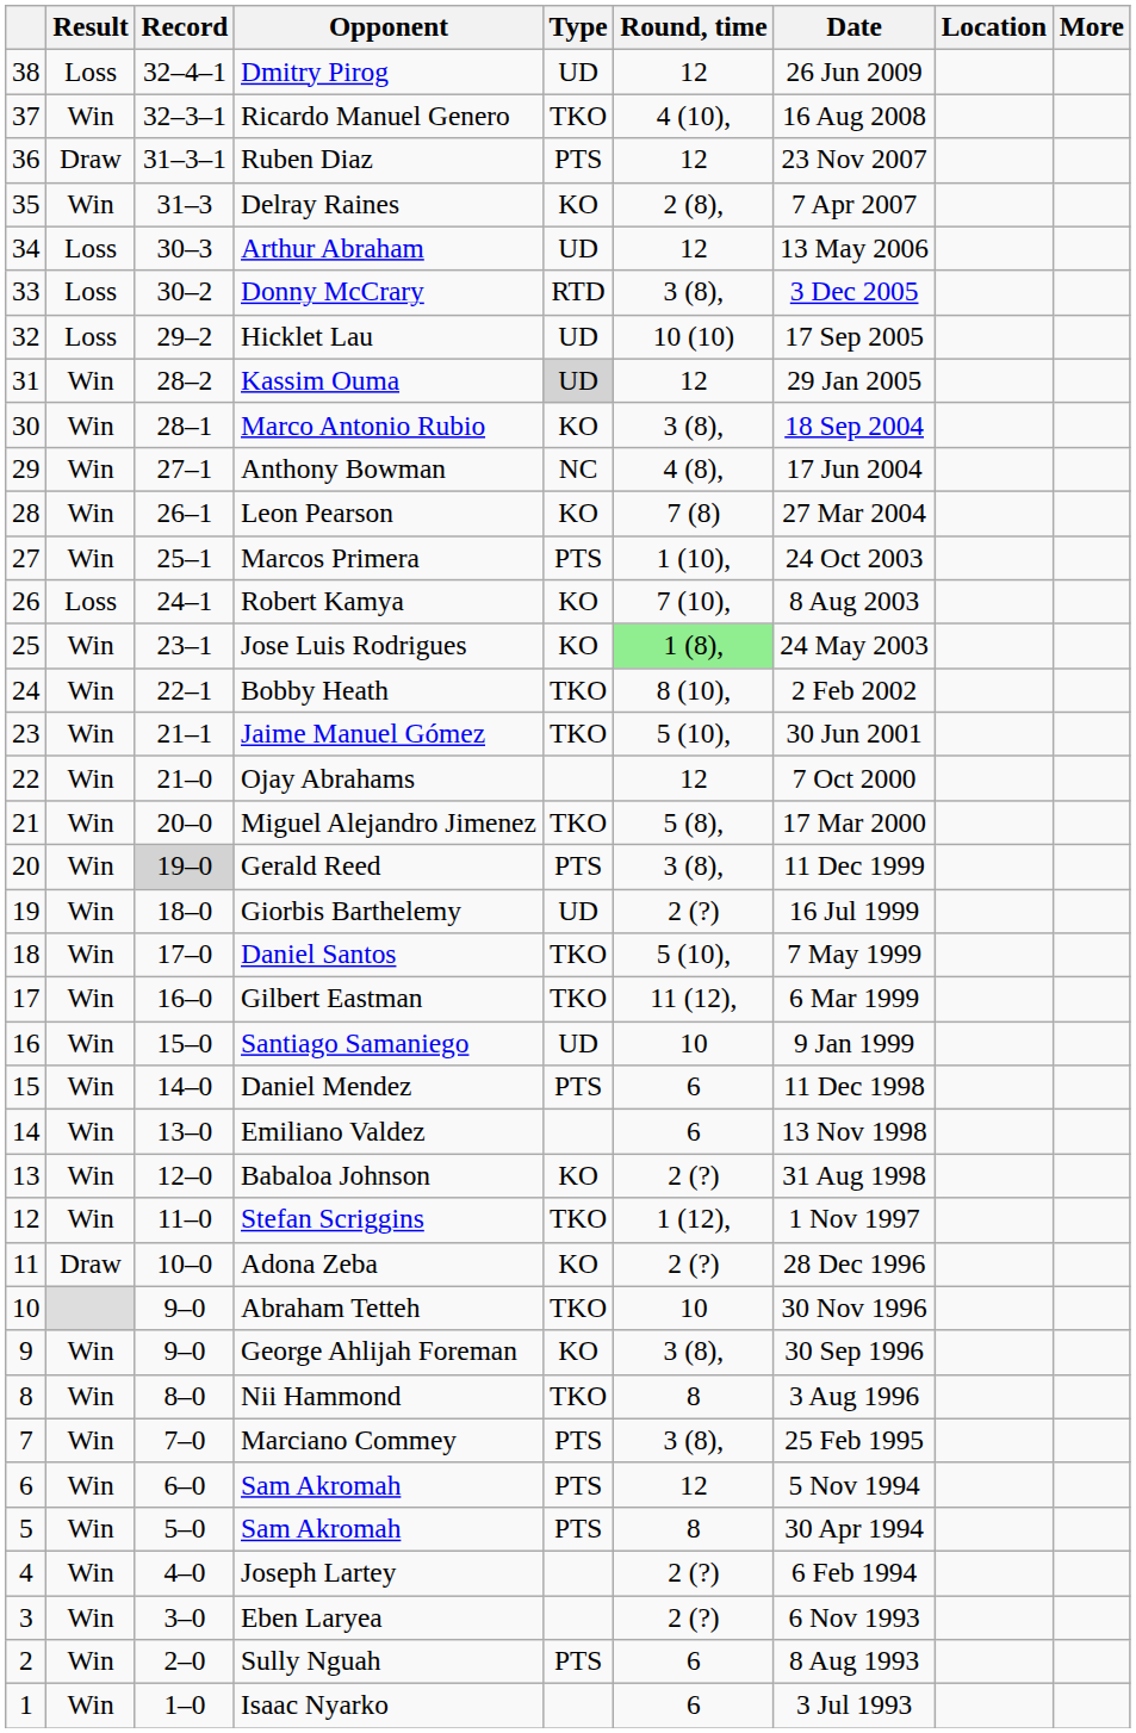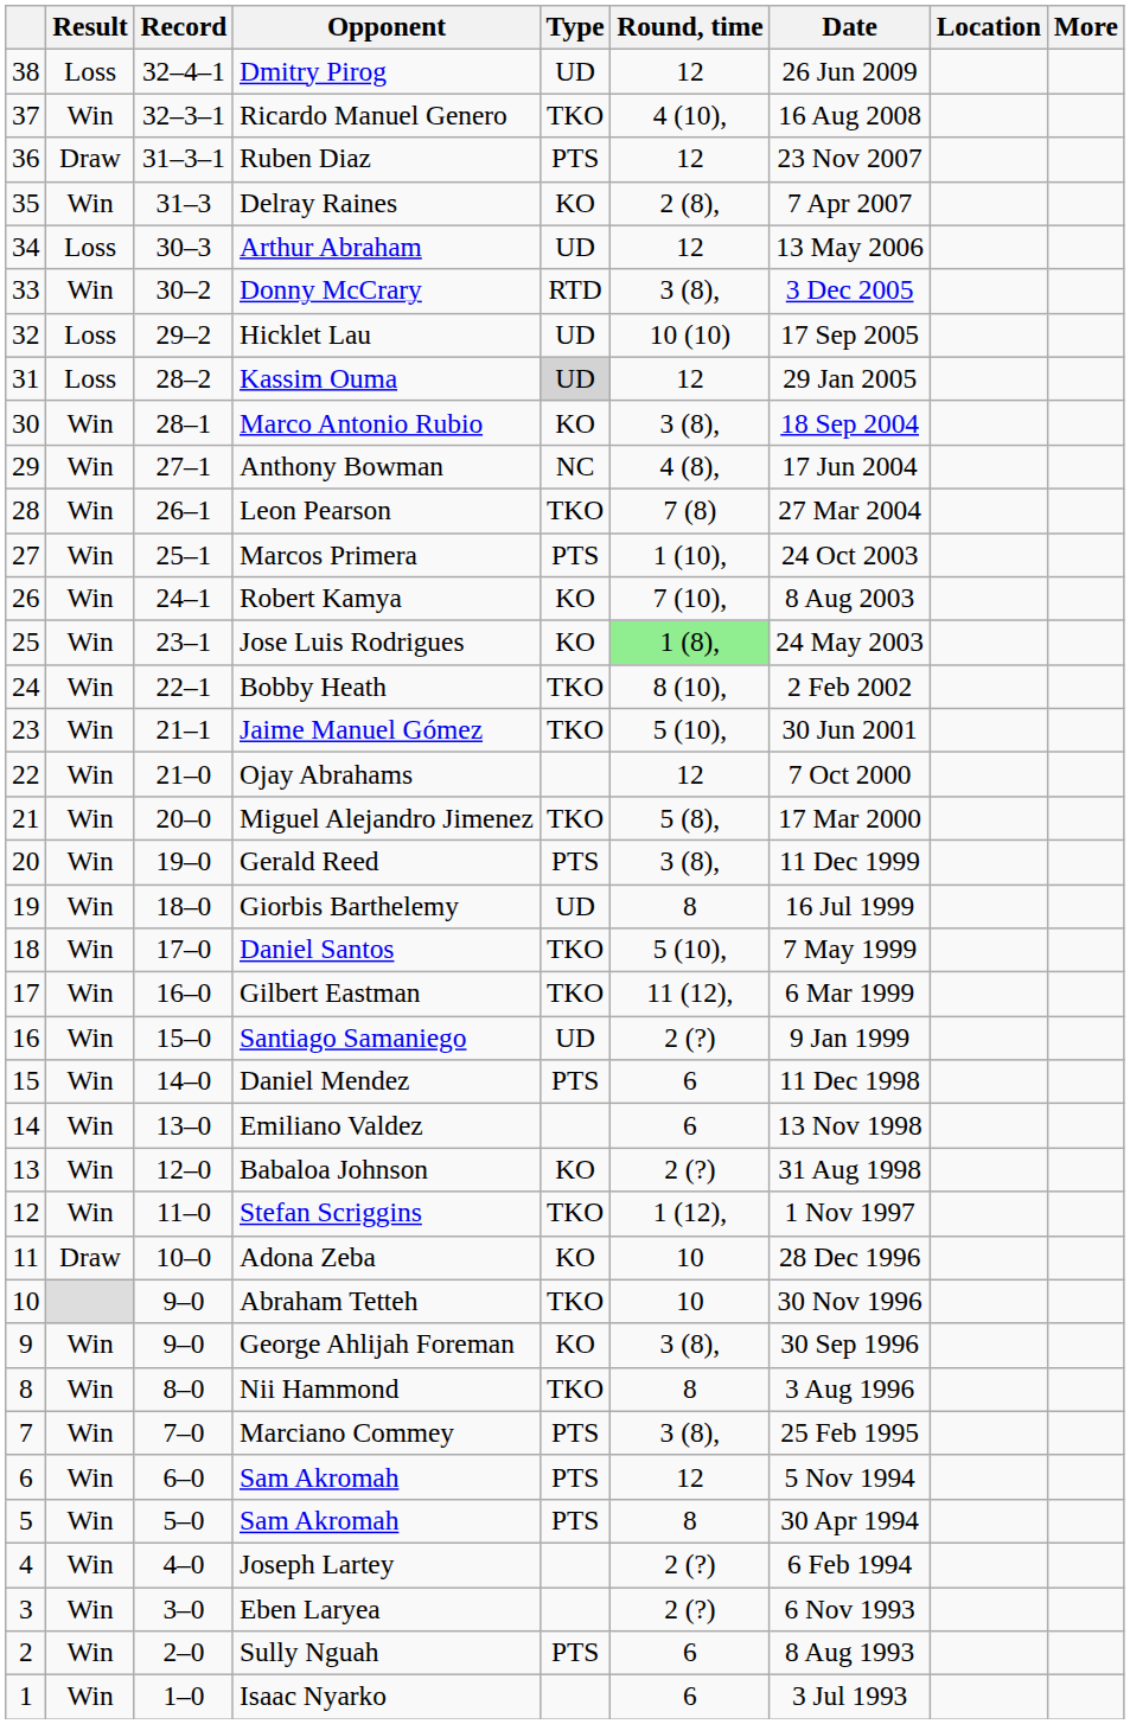 <table class="wikitable" style="text-align:center">
 <tr>
 <th></th>
 <th>Result</th>
 <th>Record</th>
 <th>Opponent</th>
 <th>Type</th>
 <th>Round, time</th>
 <th>Date</th>
 <th>Location</th>
 <th>More</th>
 </tr>
 <tr>
 <td>38</td>
 <td>Loss</td>
 <td>32–4–1 </td>
 <td style="text-align:left;"> <a href='#'>Dmitry Pirog</a></td>
 <td>UD</td>
 <td>12</td>
 <td>26 Jun 2009</td>
 <td style="text-align:left;"> </td>
 <td align=left></td>
 </tr>
 <tr>
 <td>37</td>
 <td>Win</td>
 <td>32–3–1 </td>
 <td style="text-align:left;"> Ricardo Manuel Genero</td>
 <td>TKO</td>
 <td>4 (10), </td>
 <td>16 Aug 2008</td>
 <td style="text-align:left;"> </td>
 <td></td>
 </tr>
 <tr>
 <td>36</td>
 <td>Draw</td>
 <td>31–3–1 </td>
 <td style="text-align:left;"> Ruben Diaz</td>
 <td>PTS</td>
 <td>12</td>
 <td>23 Nov 2007</td>
 <td style="text-align:left;"> </td>
 <td align=left></td>
 </tr>
 <tr>
 <td>35</td>
 <td>Win</td>
 <td>31–3 </td>
 <td style="text-align:left;"> Delray Raines</td>
 <td>KO</td>
 <td>2 (8), </td>
 <td>7 Apr 2007</td>
 <td style="text-align:left;"> </td>
 <td></td>
 </tr>
 <tr>
 <td>34</td>
 <td>Loss</td>
 <td>30–3 </td>
 <td style="text-align:left;"> <a href='#'>Arthur Abraham</a></td>
 <td>UD</td>
 <td>12</td>
 <td>13 May 2006</td>
 <td style="text-align:left;"> </td>
 <td align=left></td>
 </tr>
 <tr>
 <td>33</td>
-<td>Loss</td>
+<td>Win</td>
 <td>30–2 </td>
 <td style="text-align:left;"> <a href='#'>Donny McCrary</a></td>
 <td>RTD</td>
 <td>3 (8), </td>
 <td><a href='#'>3 Dec 2005</a></td>
 <td style="text-align:left;"> </td>
 <td></td>
 </tr>
 <tr>
 <td>32</td>
 <td>Loss</td>
 <td>29–2 </td>
 <td style="text-align:left;"> Hicklet Lau</td>
 <td>UD</td>
 <td>10 (10)</td>
 <td>17 Sep 2005</td>
 <td style="text-align:left;"> </td>
 <td></td>
 </tr>
 <tr>
 <td>31</td>
-<td>Win</td>
+<td>Loss</td>
 <td>28–2 </td>
 <td style="text-align:left;"> <a href='#'>Kassim Ouma</a></td>
 <td style="background: lightgrey;">UD</td>
 <td>12</td>
 <td>29 Jan 2005</td>
 <td style="text-align:left;"> </td>
 <td align=left></td>
 </tr>
 <tr>
 <td>30</td>
 <td>Win</td>
 <td>28–1 </td>
 <td style="text-align:left;"> <a href='#'>Marco Antonio Rubio</a></td>
 <td>KO</td>
 <td>3 (8), </td>
 <td><a href='#'>18 Sep 2004</a></td>
 <td style="text-align:left;"> </td>
 <td align=left></td>
 </tr>
 <tr>
 <td>29</td>
 <td>Win</td>
 <td>27–1 </td>
 <td style="text-align:left;"> Anthony Bowman</td>
 <td>NC</td>
 <td>4 (8), </td>
 <td>17 Jun 2004</td>
 <td style="text-align:left;"> </td>
 <td></td>
 </tr>
 <tr>
 <td>28</td>
 <td>Win</td>
 <td>26–1 </td>
 <td style="text-align:left;"> Leon Pearson</td>
-<td>KO</td>
+<td>TKO</td>
 <td>7 (8)</td>
 <td>27 Mar 2004</td>
 <td style="text-align:left;"> </td>
 <td></td>
 </tr>
 <tr>
 <td>27</td>
 <td>Win</td>
 <td>25–1 </td>
 <td style="text-align:left;"> Marcos Primera</td>
 <td>PTS</td>
 <td>1 (10), </td>
 <td>24 Oct 2003</td>
 <td style="text-align:left;"> </td>
 <td></td>
 </tr>
 <tr>
 <td>26</td>
-<td>Loss</td>
+<td>Win</td>
 <td>24–1 </td>
 <td style="text-align:left;"> Robert Kamya</td>
 <td>KO</td>
 <td>7 (10), </td>
 <td>8 Aug 2003</td>
 <td style="text-align:left;"> </td>
 <td></td>
 </tr>
 <tr>
 <td>25</td>
 <td>Win</td>
 <td>23–1 </td>
 <td style="text-align:left;"> Jose Luis Rodrigues</td>
 <td>KO</td>
 <td style="background: lightgreen;">1 (8), </td>
 <td>24 May 2003</td>
 <td style="text-align:left;"> </td>
 <td></td>
 </tr>
 <tr>
 <td>24</td>
 <td>Win</td>
 <td>22–1 </td>
 <td style="text-align:left;"> Bobby Heath</td>
 <td>TKO</td>
 <td>8 (10), </td>
 <td>2 Feb 2002</td>
 <td style="text-align:left;"> </td>
 <td></td>
 </tr>
 <tr>
 <td>23</td>
 <td>Win</td>
 <td>21–1 </td>
 <td style="text-align:left;"> <a href='#'>Jaime Manuel Gómez</a></td>
 <td>TKO</td>
 <td>5 (10), </td>
 <td>30 Jun 2001</td>
 <td style="text-align:left;"> </td>
 <td></td>
 </tr>
 <tr>
 <td>22</td>
 <td>Win</td>
 <td>21–0 </td>
 <td style="text-align:left;"> Ojay Abrahams</td>
 <td></td>
 <td>12</td>
 <td>7 Oct 2000</td>
 <td style="text-align:left;"> </td>
 <td></td>
 </tr>
 <tr>
 <td>21</td>
 <td>Win</td>
 <td>20–0 </td>
 <td style="text-align:left;"> Miguel Alejandro Jimenez</td>
 <td>TKO</td>
 <td>5 (8), </td>
 <td>17 Mar 2000</td>
 <td style="text-align:left;"> </td>
 <td></td>
 </tr>
 <tr>
 <td>20</td>
 <td>Win</td>
-<td style="background: lightgrey;">19–0 </td>
+<td>19–0 </td>
 <td style="text-align:left;"> Gerald Reed</td>
 <td>PTS</td>
 <td>3 (8), </td>
 <td>11 Dec 1999</td>
 <td style="text-align:left;"> </td>
 <td></td>
 </tr>
 <tr>
 <td>19</td>
 <td>Win</td>
 <td>18–0 </td>
 <td style="text-align:left;"> Giorbis Barthelemy</td>
 <td>UD</td>
-<td>2 (?)</td>
+<td>8</td>
 <td>16 Jul 1999</td>
 <td style="text-align:left;"> </td>
 <td></td>
 </tr>
 <tr>
 <td>18</td>
 <td>Win</td>
 <td>17–0 </td>
 <td style="text-align:left;"> <a href='#'>Daniel Santos</a></td>
 <td>TKO</td>
 <td>5 (10), </td>
 <td>7 May 1999</td>
 <td style="text-align:left;"> </td>
 <td></td>
 </tr>
 <tr>
 <td>17</td>
 <td>Win</td>
 <td>16–0 </td>
 <td style="text-align:left;"> Gilbert Eastman</td>
 <td>TKO</td>
 <td>11 (12), </td>
 <td>6 Mar 1999</td>
 <td style="text-align:left;"> </td>
 <td align=left></td>
 </tr>
 <tr>
 <td>16</td>
 <td>Win</td>
 <td>15–0 </td>
 <td style="text-align:left;"> <a href='#'>Santiago Samaniego</a></td>
 <td>UD</td>
-<td>10</td>
+<td>2 (?)</td>
 <td>9 Jan 1999</td>
 <td style="text-align:left;"> </td>
 <td></td>
 </tr>
 <tr>
 <td>15</td>
 <td>Win</td>
 <td>14–0 </td>
 <td style="text-align:left;"> Daniel Mendez</td>
 <td>PTS</td>
 <td>6</td>
 <td>11 Dec 1998</td>
 <td style="text-align:left;"> </td>
 <td></td>
 </tr>
 <tr>
 <td>14</td>
 <td>Win</td>
 <td>13–0 </td>
 <td style="text-align:left;"> Emiliano Valdez</td>
 <td></td>
 <td>6</td>
 <td>13 Nov 1998</td>
 <td style="text-align:left;"> </td>
 <td></td>
 </tr>
 <tr>
 <td>13</td>
 <td>Win</td>
 <td>12–0 </td>
 <td style="text-align:left;"> Babaloa Johnson</td>
 <td>KO</td>
 <td>2 (?)</td>
 <td>31 Aug 1998</td>
 <td style="text-align:left;"> </td>
 <td></td>
 </tr>
 <tr>
 <td>12</td>
 <td>Win</td>
 <td>11–0 </td>
 <td style="text-align:left;"> <a href='#'>Stefan Scriggins</a></td>
 <td>TKO</td>
 <td>1 (12), </td>
 <td>1 Nov 1997</td>
 <td style="text-align:left;"> </td>
 <td align=left></td>
 </tr>
 <tr>
 <td>11</td>
 <td>Draw</td>
 <td>10–0 </td>
 <td style="text-align:left;"> Adona Zeba</td>
 <td>KO</td>
-<td>2 (?)</td>
+<td>10</td>
 <td>28 Dec 1996</td>
 <td style="text-align:left;"> </td>
 <td></td>
 </tr>
 <tr>
 <td>10</td>
 <td style="background:#DDD"></td>
 <td>9–0 </td>
 <td style="text-align:left;"> Abraham Tetteh</td>
 <td>TKO</td>
 <td>10</td>
 <td>30 Nov 1996</td>
 <td style="text-align:left;"> </td>
 <td align=left></td>
 </tr>
 <tr>
 <td>9</td>
 <td>Win</td>
 <td>9–0</td>
 <td style="text-align:left;"> George Ahlijah Foreman</td>
 <td>KO</td>
 <td>3 (8), </td>
 <td>30 Sep 1996</td>
 <td style="text-align:left;"> </td>
 <td></td>
 </tr>
 <tr>
 <td>8</td>
 <td>Win</td>
 <td>8–0</td>
 <td style="text-align:left;"> Nii Hammond</td>
 <td>TKO</td>
 <td>8</td>
 <td>3 Aug 1996</td>
 <td style="text-align:left;"> </td>
 <td></td>
 </tr>
 <tr>
 <td>7</td>
 <td>Win</td>
 <td>7–0</td>
 <td style="text-align:left;"> Marciano Commey</td>
 <td>PTS</td>
 <td>3 (8), </td>
 <td>25 Feb 1995</td>
 <td style="text-align:left;"> </td>
 <td align=left></td>
 </tr>
 <tr>
 <td>6</td>
 <td>Win</td>
 <td>6–0</td>
 <td style="text-align:left;"> <a href='#'>Sam Akromah</a></td>
 <td>PTS</td>
 <td>12</td>
 <td>5 Nov 1994</td>
 <td style="text-align:left;"> </td>
 <td align=left></td>
 </tr>
 <tr>
 <td>5</td>
 <td>Win</td>
 <td>5–0</td>
 <td style="text-align:left;"> <a href='#'>Sam Akromah</a></td>
 <td>PTS</td>
 <td>8</td>
 <td>30 Apr 1994</td>
 <td style="text-align:left;"> </td>
 <td></td>
 </tr>
 <tr>
 <td>4</td>
 <td>Win</td>
 <td>4–0</td>
 <td style="text-align:left;"> Joseph Lartey</td>
 <td></td>
 <td>2 (?)</td>
 <td>6 Feb 1994</td>
 <td style="text-align:left;"> </td>
 <td></td>
 </tr>
 <tr>
 <td>3</td>
 <td>Win</td>
 <td>3–0</td>
 <td style="text-align:left;"> Eben Laryea</td>
 <td></td>
 <td>2 (?)</td>
 <td>6 Nov 1993</td>
 <td style="text-align:left;"> </td>
 <td></td>
 </tr>
 <tr>
 <td>2</td>
 <td>Win</td>
 <td>2–0</td>
 <td style="text-align:left;"> Sully Nguah</td>
 <td>PTS</td>
 <td>6</td>
 <td>8 Aug 1993</td>
 <td style="text-align:left;"> </td>
 <td></td>
 </tr>
 <tr>
 <td>1</td>
 <td>Win</td>
 <td>1–0</td>
 <td style="text-align:left;"> Isaac Nyarko</td>
 <td></td>
 <td>6</td>
 <td>3 Jul 1993</td>
 <td style="text-align:left;"> </td>
 <td></td>
 </tr>
 </table>
